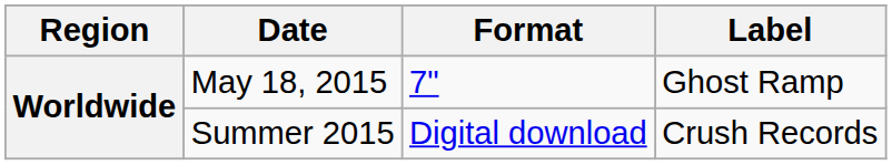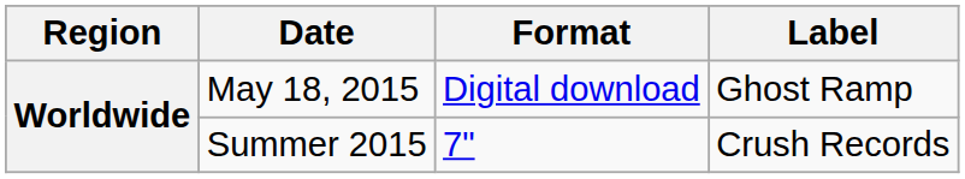 <table class="wikitable plainrowheaders" style="text-align:left">
 <tr>
 <th scope="col">Region</th>
 <th scope="col">Date</th>
 <th scope="col">Format</th>
 <th scope="col">Label</th>
 </tr>
 <tr>
 <th rowspan="2">Worldwide</th>
 <td>May 18, 2015</td>
-<td><a href='#'>7"</a></td>
+<td><a href='#'>Digital download</a></td>
 <td>Ghost Ramp</td>
 </tr>
 <tr>
 <td>Summer 2015</td>
-<td><a href='#'>Digital download</a></td>
+<td><a href='#'>7"</a></td>
 <td>Crush Records</td>
 </tr>
 </table>
